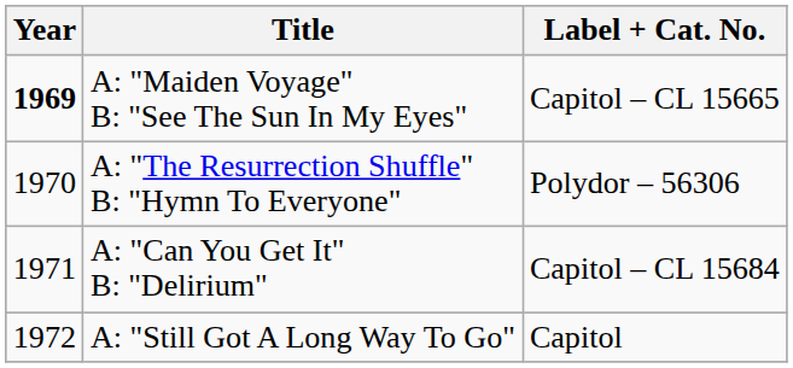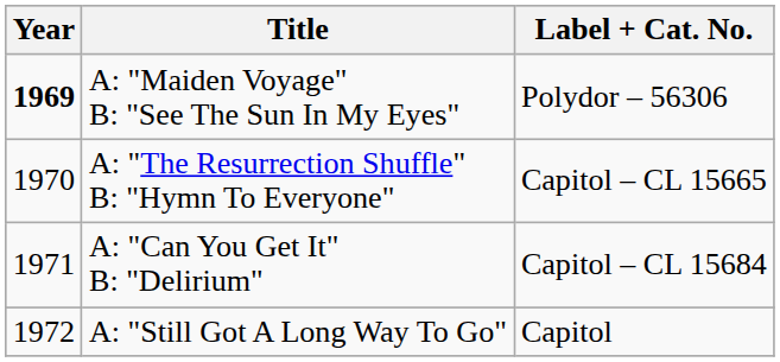 <table class="wikitable">
 <tr>
 <th>Year</th>
 <th>Title</th>
 <th>Label + Cat. No.</th>
 </tr>
 <tr>
 <td><strong>1969</strong></td>
 <td>A: "Maiden Voyage" <br> B: "See The Sun In My Eyes"</td>
-<td>Capitol – CL 15665</td>
+<td>Polydor – 56306</td>
 </tr>
 <tr>
 <td>1970</td>
 <td>A: "<a href='#'>The Resurrection Shuffle</a>" <br> B: "Hymn To Everyone"</td>
-<td>Polydor – 56306</td>
+<td>Capitol – CL 15665</td>
 </tr>
 <tr>
 <td>1971</td>
 <td>A: "Can You Get It" <br> B: "Delirium"</td>
 <td>Capitol – CL 15684</td>
 </tr>
 <tr>
 <td>1972</td>
 <td>A: "Still Got A Long Way To Go"</td>
 <td>Capitol</td>
 </tr>
 </table>
